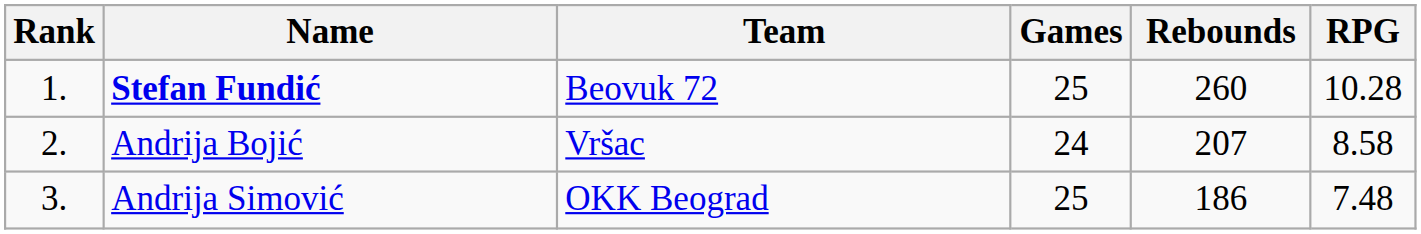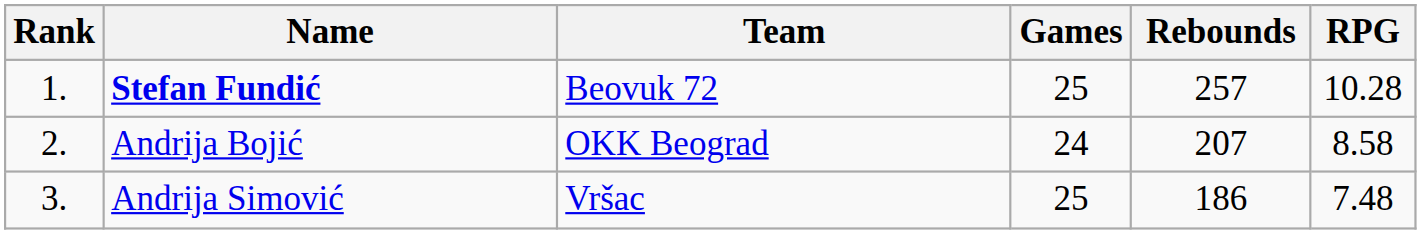 <table class="wikitable sortable" style="text-align: center">
 <tr>
 <th>Rank</th>
 <th width=200>Name</th>
 <th width=200>Team</th>
 <th>Games</th>
 <th width=75>Rebounds</th>
 <th width=40>RPG</th>
 </tr>
 <tr>
 <td>1.</td>
 <td align="left"> <strong><a href='#'>Stefan Fundić</a></strong></td>
 <td align="left"><a href='#'>Beovuk 72</a></td>
 <td>25</td>
-<td>260</td>
+<td>257</td>
 <td>10.28</td>
 </tr>
 <tr>
 <td>2.</td>
 <td align="left"> <a href='#'>Andrija Bojić</a></td>
-<td align="left"><a href='#'>Vršac</a></td>
+<td align="left"><a href='#'>OKK Beograd</a></td>
 <td>24</td>
 <td>207</td>
 <td>8.58</td>
 </tr>
 <tr>
 <td>3.</td>
 <td align="left"> <a href='#'>Andrija Simović</a></td>
-<td align="left"><a href='#'>OKK Beograd</a></td>
+<td align="left"><a href='#'>Vršac</a></td>
 <td>25</td>
 <td>186</td>
 <td>7.48</td>
 </tr>
 </table>
